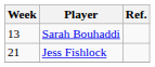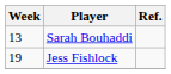 <table class=wikitable>
 <tr>
 <th>Week</th>
 <th>Player</th>
 <th>Ref.</th>
 </tr>
 <tr>
 <td>13</td>
 <td> <a href='#'>Sarah Bouhaddi</a></td>
 <td></td>
 </tr>
 <tr>
-<td>21</td>
+<td>19</td>
 <td> <a href='#'>Jess Fishlock</a></td>
 <td></td>
 </tr>
 <tr>
 </tr>
 </table>
